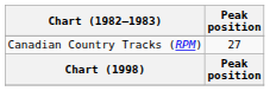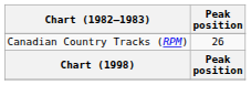 <table class="wikitable sortable">
 <tr>
 <th align="left">Chart (1982–1983)</th>
 <th style="text-align:center;">Peak<br>position</th>
 </tr>
 <tr>
 </tr>
 <tr>
 <td align="left">Canadian Country Tracks (<em><a href='#'>RPM</a></em>)</td>
-<td style="text-align:center;">27</td>
+<td style="text-align:center;">26</td>
 </tr>
 <tr>
 <th align="left">Chart (1998)</th>
 <th style="text-align:center;">Peak<br>position</th>
 </tr>
 <tr>
 </tr>
 <tr>
 </tr>
 </table>
